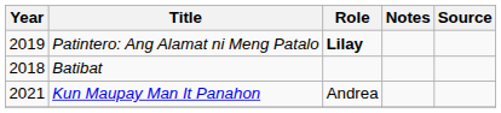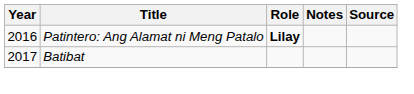 <table class="wikitable sortable" >
 <tr>
 <th>Year</th>
 <th>Title</th>
 <th>Role</th>
 <th class="unsortable">Notes </th>
 <th class="unsortable">Source </th>
 </tr>
 <tr>
-<td>2019</td>
+<td>2016</td>
 <td><em>Patintero: Ang Alamat ni Meng Patalo</em></td>
 <td><strong>Lilay</strong></td>
 <td></td>
 <td></td>
 </tr>
 <tr>
-<td>2018</td>
+<td>2017</td>
 <td><em>Batibat</em></td>
 <td></td>
 <td></td>
 <td></td>
 </tr>
 <tr>
-<td>2021</td>
-<td><em><a href='#'>Kun Maupay Man It Panahon</a></em></td>
-<td>Andrea</td>
-<td></td>
-<td></td>
-</tr>
-<tr>
 </tr>
 </table>
